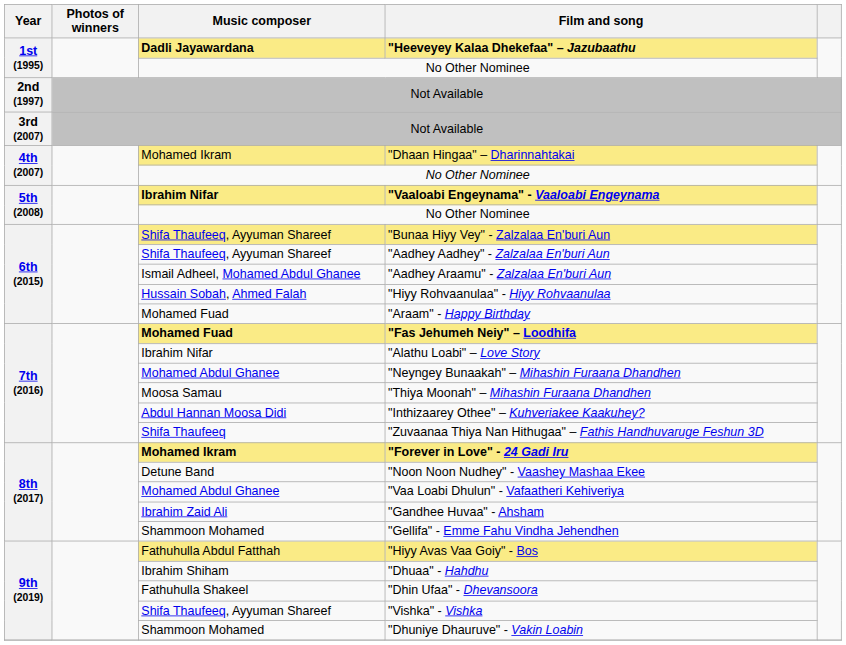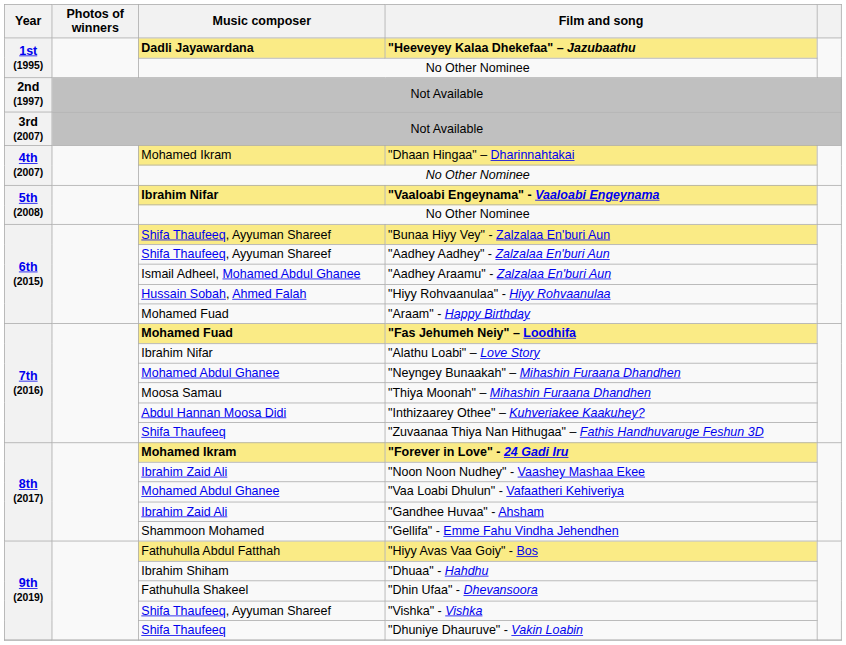 <table class="wikitable sortable" style="width:85%; text-align:left;">
 <tr>
 <th scope="col" style="width:3%; text-align:center;">Year</th>
 <th scope="col" style="width:7%;text-align:center;">Photos of winners</th>
 <th scope="col" style="width:20%;text-align:center;">Music composer</th>
 <th scope="col" style="width:35%;text-align:center;">Film and song</th>
 <th scope="col" style="width:2%" class="unsortable"></th>
 </tr>
 <tr>
 <th rowspan=2 scope="row" style="text-align:center"><a href='#'>1st</a><br><small>(1995)</small></th>
 <td rowspan=2 style="text-align:center"></td>
 <td style="background:#FAEB86;"><strong>Dadli Jayawardana</strong></td>
 <td style="background:#FAEB86;"><strong>"Heeveyey Kalaa Dhekefaa" – <em>Jazubaathu<strong><em></td>
 <td rowspan=2 style="text-align: center;"></td>
 </tr>
 <tr>
 <td colspan=2 style="text-align:center"></em>No Other Nominee<em></td>
 </tr>
 <tr>
 <th scope="row" style="text-align:center">2nd<br><small>(1997)</small></th>
 <td bgcolor="#C0C0C0" align="center" colspan="4"></em>Not Available<em></td>
 </tr>
 <tr>
 <th scope="row" style="text-align:center">3rd<br><small>(2007)</small></th>
 <td bgcolor="#C0C0C0" align="center" colspan="4"></em>Not Available<em></td>
 </tr>
 <tr>
 <th scope="row" rowspan=2 style="text-align:center"><a href='#'>4th</a><br><small>(2007)</small></th>
 <td rowspan=2 style="text-align:center"></td>
 <td style="background:#FAEB86;"></strong>Mohamed Ikram<strong></td>
 <td style="background:#FAEB86;"></strong>"Dhaan Hingaa" – </em><a href='#'>Dharinnahtakai</a></em></strong></td>
 <td rowspan=2 style="text-align: center;"></td>
 </tr>
 <tr>
 <td colspan=2 style="text-align:center"><em>No Other Nominee</em></td>
 </tr>
 <tr>
 <th scope="row" rowspan=2 style="text-align:center"><a href='#'>5th</a><br><small>(2008)</small></th>
 <td rowspan=2 style="text-align:center"></td>
 <td style="background:#FAEB86;"><strong>Ibrahim Nifar</strong></td>
 <td style="background:#FAEB86;"><strong>"Vaaloabi Engeynama" - <em><a href='#'>Vaaloabi Engeynama</a><strong><em></td>
 <td rowspan=2 style="text-align: center;"></td>
 </tr>
 <tr>
 <td colspan=2 style="text-align:center"></em>No Other Nominee<em></td>
 </tr>
 <tr>
 <th scope="row" rowspan=5 style="text-align:center"><a href='#'>6th</a><br><small>(2015)</small></th>
 <td rowspan=5 style="text-align:center"></td>
 <td style="background:#FAEB86;"></strong><a href='#'>Shifa Thaufeeq</a>, Ayyuman Shareef<strong></td>
 <td style="background:#FAEB86;"></strong>"Bunaa Hiyy Vey" - </em><a href='#'>Zalzalaa En'buri Aun</a></em></strong></td>
 <td rowspan=5 style="text-align: center;"></td>
 </tr>
 <tr>
 <td><a href='#'>Shifa Thaufeeq</a>, Ayyuman Shareef</td>
 <td>"Aadhey Aadhey" - <em><a href='#'>Zalzalaa En'buri Aun</a></em></td>
 </tr>
 <tr>
 <td>Ismail Adheel, <a href='#'>Mohamed Abdul Ghanee</a></td>
 <td>"Aadhey Araamu" - <em><a href='#'>Zalzalaa En'buri Aun</a></em></td>
 </tr>
 <tr>
 <td><a href='#'>Hussain Sobah</a>, <a href='#'>Ahmed Falah</a></td>
 <td>"Hiyy Rohvaanulaa" - <em><a href='#'>Hiyy Rohvaanulaa</a></em></td>
 </tr>
 <tr>
 <td>Mohamed Fuad</td>
 <td>"Araam" - <em><a href='#'>Happy Birthday</a></em></td>
 </tr>
 <tr>
 <th scope="row" rowspan=6 style="text-align:center"><a href='#'>7th</a><br><small>(2016)</small></th>
 <td rowspan=6 style="text-align:center"></td>
 <td style="background:#FAEB86;"><strong>Mohamed Fuad</strong></td>
 <td style="background:#FAEB86;"><strong>"Fas Jehumeh Neiy" – <a href='#'>Loodhifa</a></strong></td>
 <td rowspan=6 style="text-align: center;"></td>
 </tr>
 <tr>
 <td>Ibrahim Nifar</td>
 <td>"Alathu Loabi" – <em><a href='#'>Love Story</a></em></td>
 </tr>
 <tr>
 <td><a href='#'>Mohamed Abdul Ghanee</a></td>
 <td>"Neyngey Bunaakah" – <em><a href='#'>Mihashin Furaana Dhandhen</a></em></td>
 </tr>
 <tr>
 <td>Moosa Samau</td>
 <td>"Thiya Moonah" – <em><a href='#'>Mihashin Furaana Dhandhen</a></em></td>
 </tr>
 <tr>
 <td><a href='#'>Abdul Hannan Moosa Didi</a></td>
 <td>"Inthizaarey Othee" – <em><a href='#'>Kuhveriakee Kaakuhey?</a></em></td>
 </tr>
 <tr>
 <td><a href='#'>Shifa Thaufeeq</a></td>
 <td>"Zuvaanaa Thiya Nan Hithugaa" – <em><a href='#'>Fathis Handhuvaruge Feshun 3D</a></em></td>
 </tr>
 <tr>
 <th scope="row" rowspan=5 style="text-align:center"><a href='#'>8th</a><br><small>(2017)</small></th>
 <td rowspan=5 style="text-align:center"></td>
 <td style="background:#FAEB86;"><strong>Mohamed Ikram</strong></td>
 <td style="background:#FAEB86;"><strong>"Forever in Love" - <em><a href='#'>24 Gadi Iru</a><strong><em></td>
 <td rowspan=5 style="text-align: center;"></td>
 </tr>
 <tr>
-<td>Detune Band</td>
+<td><a href='#'>Ibrahim Zaid Ali</a></td>
 <td>"Noon Noon Nudhey" - </em><a href='#'>Vaashey Mashaa Ekee</a><em></td>
 </tr>
 <tr>
 <td><a href='#'>Mohamed Abdul Ghanee</a></td>
 <td>"Vaa Loabi Dhulun" - </em><a href='#'>Vafaatheri Kehiveriya</a><em></td>
 </tr>
 <tr>
 <td><a href='#'>Ibrahim Zaid Ali</a></td>
 <td>"Gandhee Huvaa" - </em><a href='#'>Ahsham</a><em></td>
 </tr>
 <tr>
 <td>Shammoon Mohamed</td>
 <td>"Gellifa" - </em><a href='#'>Emme Fahu Vindha Jehendhen</a><em></td>
 </tr>
 <tr>
 <th scope="row" rowspan=5 style="text-align:center"><a href='#'>9th</a><br><small>(2019)</small></th>
 <td rowspan=5 style="text-align:center"></td>
 <td style="background:#FAEB86;"></strong>Fathuhulla Abdul Fatthah<strong></td>
 <td style="background:#FAEB86;"></strong>"Hiyy Avas Vaa Goiy" - </em><a href='#'>Bos</a></em></strong></td>
 <td rowspan=5 style="text-align: center;"></td>
 </tr>
 <tr>
 <td>Ibrahim Shiham</td>
 <td>"Dhuaa" - <em><a href='#'>Hahdhu</a></em></td>
 </tr>
 <tr>
 <td>Fathuhulla Shakeel</td>
 <td>"Dhin Ufaa" - <em><a href='#'>Dhevansoora</a></em></td>
 </tr>
 <tr>
 <td><a href='#'>Shifa Thaufeeq</a>, Ayyuman Shareef</td>
 <td>"Vishka" - <em><a href='#'>Vishka</a></em></td>
 </tr>
 <tr>
-<td>Shammoon Mohamed</td>
+<td><a href='#'>Shifa Thaufeeq</a></td>
 <td>"Dhuniye Dhauruve" - <em><a href='#'>Vakin Loabin</a></em></td>
 </tr>
 <tr>
 </tr>
 </table>
